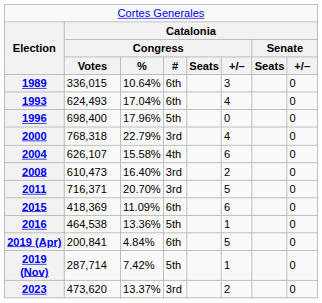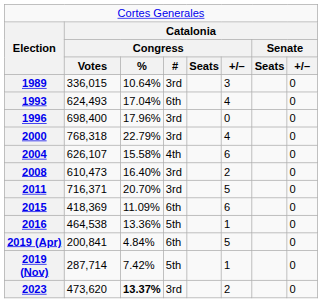 <table class="wikitable" style="font-size:95%; text-align:left;">
 <tr>
 <td colspan="8" align="center"><a href='#'>Cortes Generales</a></td>
 </tr>
 <tr>
 <th rowspan="3" width="75">Election</th>
 <th colspan="7">Catalonia</th>
 </tr>
 <tr>
 <th colspan="5">Congress</th>
 <th colspan="2">Senate</th>
 </tr>
 <tr>
 <th width="70">Votes</th>
 <th width="35">%</th>
 <th width="25">#</th>
 <th>Seats</th>
 <th width="35">+/–</th>
 <th>Seats</th>
 <th width="35">+/–</th>
 </tr>
 <tr>
 <th><a href='#'>1989</a></th>
 <td>336,015</td>
 <td>10.64%</td>
-<td>6th</td>
+<td>3rd</td>
 <td></td>
 <td>3</td>
 <td></td>
 <td>0</td>
 </tr>
 <tr>
 <th><a href='#'>1993</a></th>
 <td>624,493</td>
 <td>17.04%</td>
 <td>6th</td>
 <td></td>
 <td>4</td>
 <td></td>
 <td>0</td>
 </tr>
 <tr>
 <th><a href='#'>1996</a></th>
 <td>698,400</td>
 <td>17.96%</td>
-<td>5th</td>
+<td>3rd</td>
 <td></td>
 <td>0</td>
 <td></td>
 <td>0</td>
 </tr>
 <tr>
 <th><a href='#'>2000</a></th>
 <td>768,318</td>
 <td>22.79%</td>
 <td>3rd</td>
 <td></td>
 <td>4</td>
 <td></td>
 <td>0</td>
 </tr>
 <tr>
 <th><a href='#'>2004</a></th>
 <td>626,107</td>
 <td>15.58%</td>
 <td>4th</td>
 <td></td>
 <td>6</td>
 <td></td>
 <td>0</td>
 </tr>
 <tr>
 <th><a href='#'>2008</a></th>
 <td>610,473</td>
 <td>16.40%</td>
 <td>3rd</td>
 <td></td>
 <td>2</td>
 <td></td>
 <td>0</td>
 </tr>
 <tr>
 <th><a href='#'>2011</a></th>
 <td>716,371</td>
 <td>20.70%</td>
 <td>3rd</td>
 <td></td>
 <td>5</td>
 <td></td>
 <td>0</td>
 </tr>
 <tr>
 <th><a href='#'>2015</a></th>
 <td>418,369</td>
 <td>11.09%</td>
 <td>6th</td>
 <td></td>
 <td>6</td>
 <td></td>
 <td>0</td>
 </tr>
 <tr>
 <th><a href='#'>2016</a></th>
 <td>464,538</td>
 <td>13.36%</td>
 <td>5th</td>
 <td></td>
 <td>1</td>
 <td></td>
 <td>0</td>
 </tr>
 <tr>
 <th><a href='#'>2019 (Apr)</a></th>
 <td>200,841</td>
 <td>4.84%</td>
 <td>6th</td>
 <td></td>
 <td>5</td>
 <td></td>
 <td>0</td>
 </tr>
 <tr>
 <th><a href='#'>2019 (Nov)</a></th>
 <td>287,714</td>
 <td>7.42%</td>
 <td>5th</td>
 <td></td>
 <td>1</td>
 <td></td>
 <td>0</td>
 </tr>
 <tr>
 <th><a href='#'>2023</a></th>
 <td>473,620</td>
-<td>13.37%</td>
+<td><strong>13.37%</strong></td>
 <td>3rd</td>
 <td></td>
 <td>2</td>
 <td></td>
 <td>0</td>
 </tr>
 </table>
